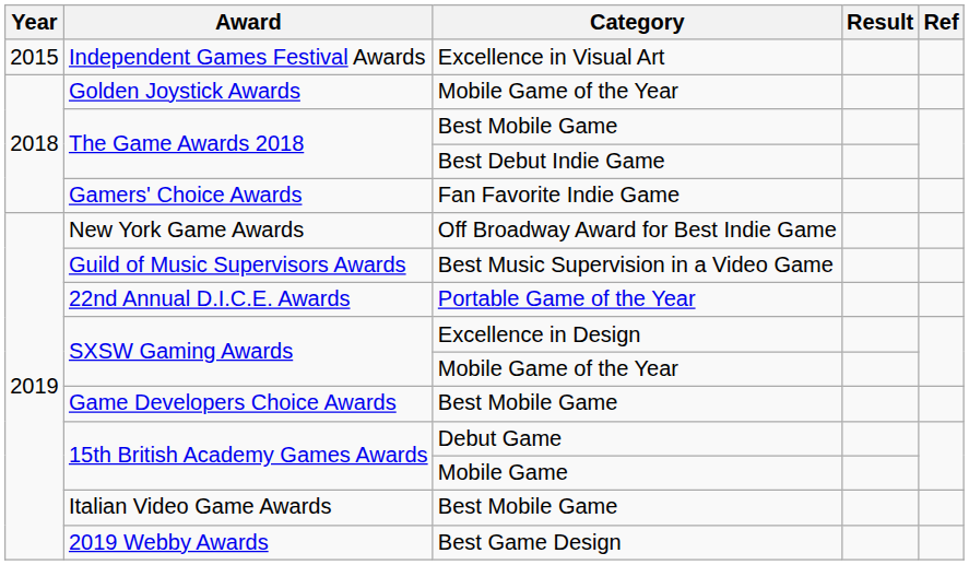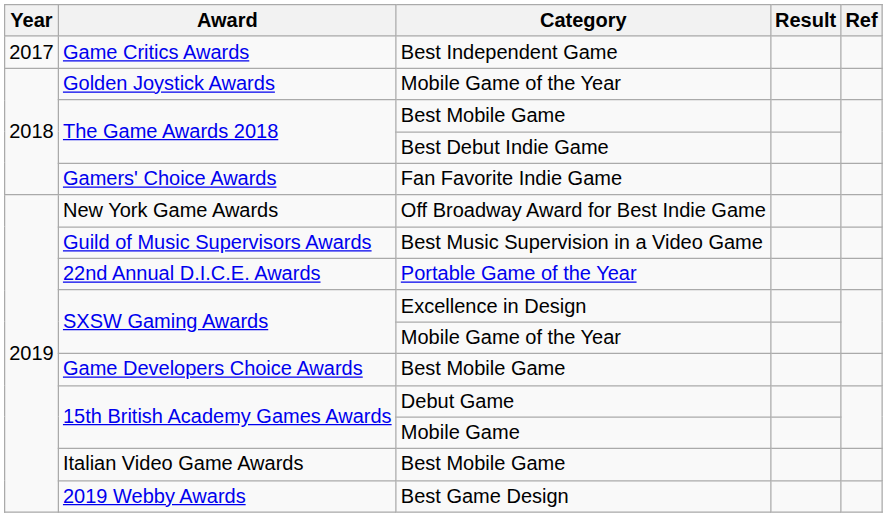 <table class="wikitable sortable">
 <tr>
 <th>Year</th>
 <th>Award</th>
 <th>Category</th>
 <th>Result</th>
 <th>Ref</th>
 </tr>
 <tr>
-<td style="text-align:center;" rowspan="1">2015</td>
-<td rowspan="1"><a href='#'>Independent Games Festival</a> Awards</td>
-<td>Excellence in Visual Art</td>
+<td style="text-align:center;" rowspan="1">2017</td>
+<td rowspan="1"><a href='#'>Game Critics Awards</a></td>
+<td>Best Independent Game</td>
 <td></td>
 <td rowspan="1" style="text-align:center;"></td>
 </tr>
 <tr>
 <td style="text-align:center;" rowspan="4">2018</td>
 <td rowspan="1"><a href='#'>Golden Joystick Awards</a></td>
 <td>Mobile Game of the Year</td>
 <td></td>
 <td rowspan="1" style="text-align:center;"></td>
 </tr>
 <tr>
 <td rowspan="2"><a href='#'>The Game Awards 2018</a></td>
 <td>Best Mobile Game</td>
 <td></td>
 <td rowspan="2" style="text-align:center;"></td>
 </tr>
 <tr>
 <td>Best Debut Indie Game</td>
 <td></td>
 </tr>
 <tr>
 <td rowspan="1"><a href='#'>Gamers' Choice Awards</a></td>
 <td>Fan Favorite Indie Game</td>
 <td></td>
 <td rowspan="1" style="text-align:center;"></td>
 </tr>
 <tr>
 <td style="text-align:center;" rowspan="10">2019</td>
 <td rowspan="1">New York Game Awards</td>
 <td>Off Broadway Award for Best Indie Game</td>
 <td></td>
 <td rowspan="1" style="text-align:center;"></td>
 </tr>
 <tr>
 <td rowspan="1"><a href='#'>Guild of Music Supervisors Awards</a></td>
 <td>Best Music Supervision in a Video Game</td>
 <td></td>
 <td rowspan="1" style="text-align:center;"></td>
 </tr>
 <tr>
 <td rowspan="1"><a href='#'>22nd Annual D.I.C.E. Awards</a></td>
 <td><a href='#'>Portable Game of the Year</a></td>
 <td></td>
 <td rowspan="1" style="text-align:center;"></td>
 </tr>
 <tr>
 <td rowspan="2"><a href='#'>SXSW Gaming Awards</a></td>
 <td>Excellence in Design</td>
 <td></td>
 <td rowspan="2" style="text-align:center;"></td>
 </tr>
 <tr>
 <td>Mobile Game of the Year</td>
 <td></td>
 </tr>
 <tr>
 <td rowspan="1"><a href='#'>Game Developers Choice Awards</a></td>
 <td>Best Mobile Game</td>
 <td></td>
 <td rowspan="1" style="text-align:center;"></td>
 </tr>
 <tr>
 <td rowspan="2"><a href='#'>15th British Academy Games Awards</a></td>
 <td>Debut Game</td>
 <td></td>
 <td rowspan="2" style="text-align:center;"></td>
 </tr>
 <tr>
 <td>Mobile Game</td>
 <td></td>
 </tr>
 <tr>
 <td rowspan="1">Italian Video Game Awards</td>
 <td>Best Mobile Game</td>
 <td></td>
 <td rowspan="1" style="text-align:center;"></td>
 </tr>
 <tr>
 <td rowspan="1"><a href='#'>2019 Webby Awards</a></td>
 <td>Best Game Design</td>
 <td></td>
 <td rowspan="1" style="text-align:center;"></td>
 </tr>
 </table>
